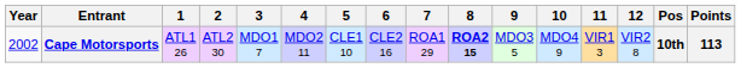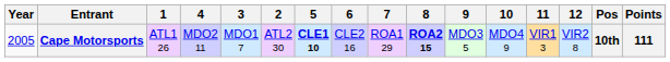 <table class="wikitable" style="text-align:center; font-size:90%">
 <tr>
 <th>Year</th>
 <th>Entrant</th>
 <th>1</th>
+<th>4</th>
+<th>3</th>
 <th>2</th>
-<th>3</th>
-<th>4</th>
 <th>5</th>
 <th>6</th>
 <th>7</th>
 <th>8</th>
 <th>9</th>
 <th>10</th>
 <th>11</th>
 <th>12</th>
 <th>Pos</th>
 <th>Points</th>
 </tr>
 <tr>
-<td><a href='#'>2002</a></td>
+<td><a href='#'>2005</a></td>
 <th><a href='#'>Cape Motorsports</a></th>
 <td style="background:#EFCFFF;"><a href='#'>ATL1</a><br><small>26</small></td>
+<td style="background:#CFCFFF;"><a href='#'>MDO2</a><br><small>11</small></td>
+<td style="background:#CFEAFF;"><a href='#'>MDO1</a><br><small>7</small></td>
 <td style="background:#EFCFFF;"><a href='#'>ATL2</a><br><small>30</small></td>
-<td style="background:#CFEAFF;"><a href='#'>MDO1</a><br><small>7</small></td>
-<td style="background:#CFCFFF;"><a href='#'>MDO2</a><br><small>11</small></td>
-<td style="background:#CFEAFF;"><a href='#'>CLE1</a><br><small>10</small></td>
+<td style="background:#CFEAFF;"><strong><a href='#'>CLE1</a><br><small>10</small></strong></td>
 <td style="background:#CFCFFF;"><a href='#'>CLE2</a><br><small>16</small></td>
 <td style="background:#EFCFFF;"><a href='#'>ROA1</a><br><small>29</small></td>
 <td style="background:#CFCFFF;"><strong><a href='#'>ROA2</a><br><small>15</small></strong></td>
 <td style="background:#DFFFDF;"><a href='#'>MDO3</a><br><small>5</small></td>
 <td style="background:#CFEAFF;"><a href='#'>MDO4</a><br><small>9</small></td>
 <td style="background:#FFDF9F;"><a href='#'>VIR1</a><br><small>3</small></td>
 <td style="background:#CFEAFF;"><a href='#'>VIR2</a><br><small>8</small></td>
 <th>10th</th>
-<th>113</th>
+<th>111</th>
 </tr>
 </table>
